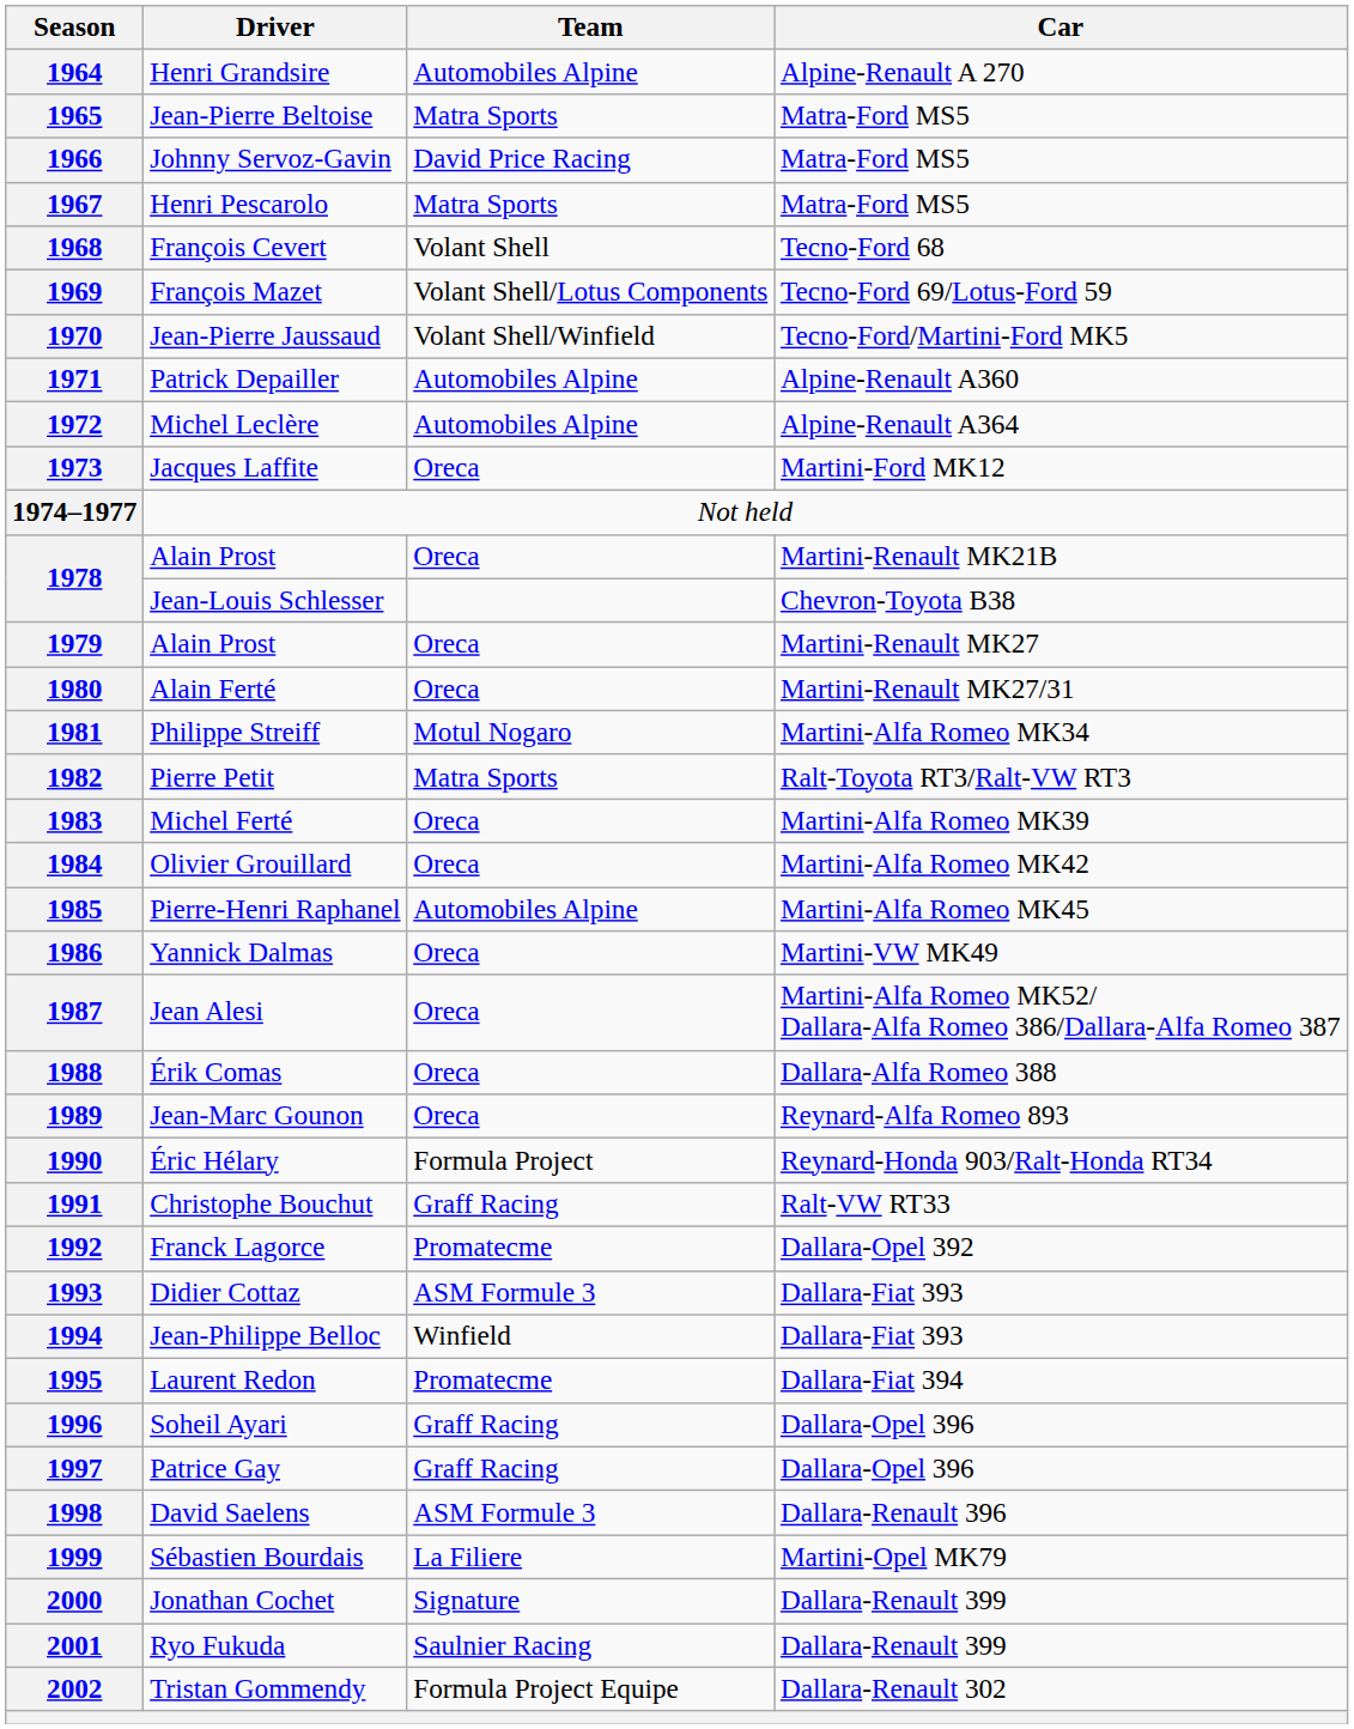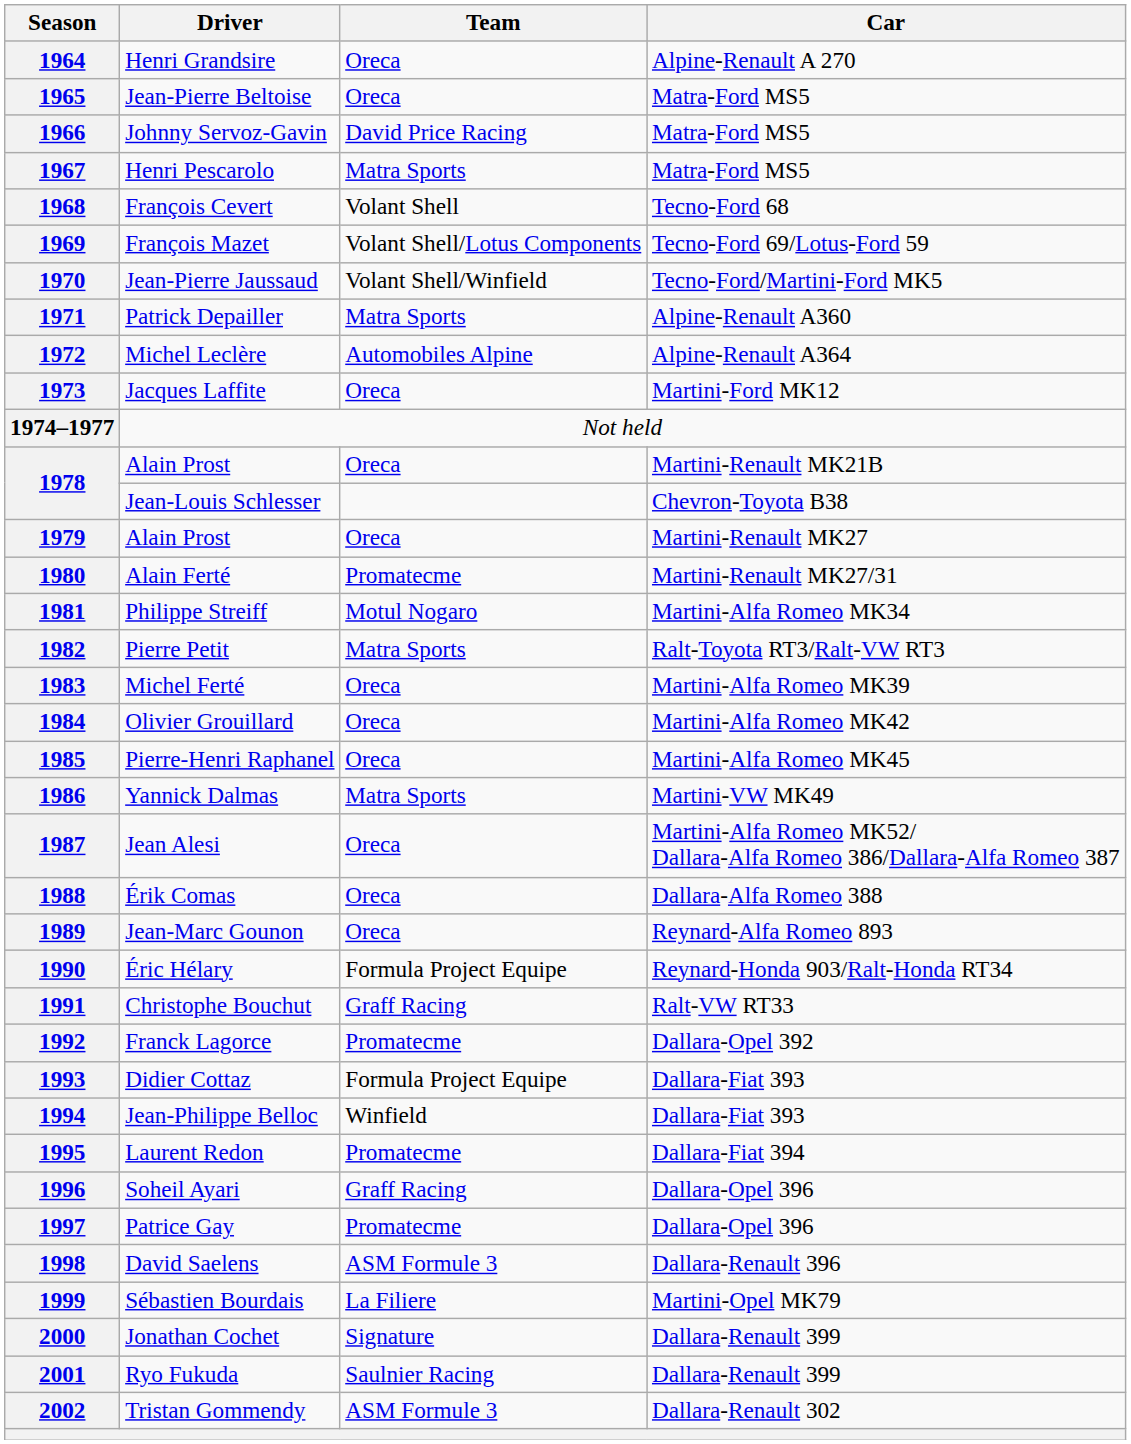 <table class="wikitable">
 <tr>
 <th>Season</th>
 <th>Driver</th>
 <th>Team</th>
 <th>Car</th>
 </tr>
 <tr>
 <th><a href='#'>1964</a></th>
 <td> <a href='#'>Henri Grandsire</a></td>
-<td><a href='#'>Automobiles Alpine</a></td>
+<td><a href='#'>Oreca</a></td>
 <td><a href='#'>Alpine</a>-<a href='#'>Renault</a> A 270</td>
 </tr>
 <tr>
 <th><a href='#'>1965</a></th>
 <td> <a href='#'>Jean-Pierre Beltoise</a></td>
-<td><a href='#'>Matra Sports</a></td>
+<td><a href='#'>Oreca</a></td>
 <td><a href='#'>Matra</a>-<a href='#'>Ford</a> MS5</td>
 </tr>
 <tr>
 <th><a href='#'>1966</a></th>
 <td> <a href='#'>Johnny Servoz-Gavin</a></td>
 <td><a href='#'>David Price Racing</a></td>
 <td><a href='#'>Matra</a>-<a href='#'>Ford</a> MS5</td>
 </tr>
 <tr>
 <th><a href='#'>1967</a></th>
 <td> <a href='#'>Henri Pescarolo</a></td>
 <td><a href='#'>Matra Sports</a></td>
 <td><a href='#'>Matra</a>-<a href='#'>Ford</a> MS5</td>
 </tr>
 <tr>
 <th><a href='#'>1968</a></th>
 <td> <a href='#'>François Cevert</a></td>
 <td>Volant Shell</td>
 <td><a href='#'>Tecno</a>-<a href='#'>Ford</a> 68</td>
 </tr>
 <tr>
 <th><a href='#'>1969</a></th>
 <td> <a href='#'>François Mazet</a></td>
 <td>Volant Shell/<a href='#'>Lotus Components</a></td>
 <td><a href='#'>Tecno</a>-<a href='#'>Ford</a> 69/<a href='#'>Lotus</a>-<a href='#'>Ford</a> 59</td>
 </tr>
 <tr>
 <th><a href='#'>1970</a></th>
 <td> <a href='#'>Jean-Pierre Jaussaud</a></td>
 <td>Volant Shell/Winfield</td>
 <td><a href='#'>Tecno</a>-<a href='#'>Ford</a>/<a href='#'>Martini</a>-<a href='#'>Ford</a> MK5</td>
 </tr>
 <tr>
 <th><a href='#'>1971</a></th>
 <td> <a href='#'>Patrick Depailler</a></td>
-<td><a href='#'>Automobiles Alpine</a></td>
+<td><a href='#'>Matra Sports</a></td>
 <td><a href='#'>Alpine</a>-<a href='#'>Renault</a> A360</td>
 </tr>
 <tr>
 <th><a href='#'>1972</a></th>
 <td> <a href='#'>Michel Leclère</a></td>
 <td><a href='#'>Automobiles Alpine</a></td>
 <td><a href='#'>Alpine</a>-<a href='#'>Renault</a> A364</td>
 </tr>
 <tr>
 <th><a href='#'>1973</a></th>
 <td> <a href='#'>Jacques Laffite</a></td>
 <td><a href='#'>Oreca</a></td>
 <td><a href='#'>Martini</a>-<a href='#'>Ford</a> MK12</td>
 </tr>
 <tr>
 <th>1974–1977</th>
 <td colspan=4 align=center><em>Not held</em></td>
 </tr>
 <tr>
 <th rowspan="2"><a href='#'>1978</a></th>
 <td> <a href='#'>Alain Prost</a></td>
 <td><a href='#'>Oreca</a></td>
 <td><a href='#'>Martini</a>-<a href='#'>Renault</a> MK21B</td>
 </tr>
 <tr>
 <td> <a href='#'>Jean-Louis Schlesser</a></td>
 <td></td>
 <td><a href='#'>Chevron</a>-<a href='#'>Toyota</a> B38</td>
 </tr>
 <tr>
 <th><a href='#'>1979</a></th>
 <td> <a href='#'>Alain Prost</a></td>
 <td><a href='#'>Oreca</a></td>
 <td><a href='#'>Martini</a>-<a href='#'>Renault</a> MK27</td>
 </tr>
 <tr>
 <th><a href='#'>1980</a></th>
 <td> <a href='#'>Alain Ferté</a></td>
-<td><a href='#'>Oreca</a></td>
+<td><a href='#'>Promatecme</a></td>
 <td><a href='#'>Martini</a>-<a href='#'>Renault</a> MK27/31</td>
 </tr>
 <tr>
 <th><a href='#'>1981</a></th>
 <td> <a href='#'>Philippe Streiff</a></td>
 <td><a href='#'>Motul Nogaro</a></td>
 <td><a href='#'>Martini</a>-<a href='#'>Alfa Romeo</a> MK34</td>
 </tr>
 <tr>
 <th><a href='#'>1982</a></th>
 <td> <a href='#'>Pierre Petit</a></td>
 <td><a href='#'>Matra Sports</a></td>
 <td><a href='#'>Ralt</a>-<a href='#'>Toyota</a> RT3/<a href='#'>Ralt</a>-<a href='#'>VW</a> RT3</td>
 </tr>
 <tr>
 <th><a href='#'>1983</a></th>
 <td> <a href='#'>Michel Ferté</a></td>
 <td><a href='#'>Oreca</a></td>
 <td><a href='#'>Martini</a>-<a href='#'>Alfa Romeo</a> MK39</td>
 </tr>
 <tr>
 <th><a href='#'>1984</a></th>
 <td> <a href='#'>Olivier Grouillard</a></td>
 <td><a href='#'>Oreca</a></td>
 <td><a href='#'>Martini</a>-<a href='#'>Alfa Romeo</a> MK42</td>
 </tr>
 <tr>
 <th><a href='#'>1985</a></th>
 <td> <a href='#'>Pierre-Henri Raphanel</a></td>
-<td><a href='#'>Automobiles Alpine</a></td>
+<td><a href='#'>Oreca</a></td>
 <td><a href='#'>Martini</a>-<a href='#'>Alfa Romeo</a> MK45</td>
 </tr>
 <tr>
 <th><a href='#'>1986</a></th>
 <td> <a href='#'>Yannick Dalmas</a></td>
-<td><a href='#'>Oreca</a></td>
+<td><a href='#'>Matra Sports</a></td>
 <td><a href='#'>Martini</a>-<a href='#'>VW</a> MK49</td>
 </tr>
 <tr>
 <th><a href='#'>1987</a></th>
 <td> <a href='#'>Jean Alesi</a></td>
 <td><a href='#'>Oreca</a></td>
 <td><a href='#'>Martini</a>-<a href='#'>Alfa Romeo</a> MK52/<br><a href='#'>Dallara</a>-<a href='#'>Alfa Romeo</a> 386/<a href='#'>Dallara</a>-<a href='#'>Alfa Romeo</a> 387</td>
 </tr>
 <tr>
 <th><a href='#'>1988</a></th>
 <td> <a href='#'>Érik Comas</a></td>
 <td><a href='#'>Oreca</a></td>
 <td><a href='#'>Dallara</a>-<a href='#'>Alfa Romeo</a> 388</td>
 </tr>
 <tr>
 <th><a href='#'>1989</a></th>
 <td> <a href='#'>Jean-Marc Gounon</a></td>
 <td><a href='#'>Oreca</a></td>
 <td><a href='#'>Reynard</a>-<a href='#'>Alfa Romeo</a> 893</td>
 </tr>
 <tr>
 <th><a href='#'>1990</a></th>
 <td> <a href='#'>Éric Hélary</a></td>
-<td>Formula Project</td>
+<td>Formula Project Equipe</td>
 <td><a href='#'>Reynard</a>-<a href='#'>Honda</a> 903/<a href='#'>Ralt</a>-<a href='#'>Honda</a> RT34</td>
 </tr>
 <tr>
 <th><a href='#'>1991</a></th>
 <td> <a href='#'>Christophe Bouchut</a></td>
 <td><a href='#'>Graff Racing</a></td>
 <td><a href='#'>Ralt</a>-<a href='#'>VW</a> RT33</td>
 </tr>
 <tr>
 <th><a href='#'>1992</a></th>
 <td> <a href='#'>Franck Lagorce</a></td>
 <td><a href='#'>Promatecme</a></td>
 <td><a href='#'>Dallara</a>-<a href='#'>Opel</a> 392</td>
 </tr>
 <tr>
 <th><a href='#'>1993</a></th>
 <td> <a href='#'>Didier Cottaz</a></td>
-<td><a href='#'>ASM Formule 3</a></td>
+<td>Formula Project Equipe</td>
 <td><a href='#'>Dallara</a>-<a href='#'>Fiat</a> 393</td>
 </tr>
 <tr>
 <th><a href='#'>1994</a></th>
 <td> <a href='#'>Jean-Philippe Belloc</a></td>
 <td>Winfield</td>
 <td><a href='#'>Dallara</a>-<a href='#'>Fiat</a> 393</td>
 </tr>
 <tr>
 <th><a href='#'>1995</a></th>
 <td> <a href='#'>Laurent Redon</a></td>
 <td><a href='#'>Promatecme</a></td>
 <td><a href='#'>Dallara</a>-<a href='#'>Fiat</a> 394</td>
 </tr>
 <tr>
 <th><a href='#'>1996</a></th>
 <td> <a href='#'>Soheil Ayari</a></td>
 <td><a href='#'>Graff Racing</a></td>
 <td><a href='#'>Dallara</a>-<a href='#'>Opel</a> 396</td>
 </tr>
 <tr>
 <th><a href='#'>1997</a></th>
 <td> <a href='#'>Patrice Gay</a></td>
-<td><a href='#'>Graff Racing</a></td>
+<td><a href='#'>Promatecme</a></td>
 <td><a href='#'>Dallara</a>-<a href='#'>Opel</a> 396</td>
 </tr>
 <tr>
 <th><a href='#'>1998</a></th>
 <td> <a href='#'>David Saelens</a></td>
 <td><a href='#'>ASM Formule 3</a></td>
 <td><a href='#'>Dallara</a>-<a href='#'>Renault</a> 396</td>
 </tr>
 <tr>
 <th><a href='#'>1999</a></th>
 <td> <a href='#'>Sébastien Bourdais</a></td>
 <td><a href='#'>La Filiere</a></td>
 <td><a href='#'>Martini</a>-<a href='#'>Opel</a> MK79</td>
 </tr>
 <tr>
 <th><a href='#'>2000</a></th>
 <td> <a href='#'>Jonathan Cochet</a></td>
 <td><a href='#'>Signature</a></td>
 <td><a href='#'>Dallara</a>-<a href='#'>Renault</a> 399</td>
 </tr>
 <tr>
 <th><a href='#'>2001</a></th>
 <td> <a href='#'>Ryo Fukuda</a></td>
 <td><a href='#'>Saulnier Racing</a></td>
 <td><a href='#'>Dallara</a>-<a href='#'>Renault</a> 399</td>
 </tr>
 <tr>
 <th><a href='#'>2002</a></th>
 <td> <a href='#'>Tristan Gommendy</a></td>
-<td>Formula Project Equipe</td>
+<td><a href='#'>ASM Formule 3</a></td>
 <td><a href='#'>Dallara</a>-<a href='#'>Renault</a> 302</td>
 </tr>
 <tr>
 <th colspan="4"></th>
 </tr>
 </table>
